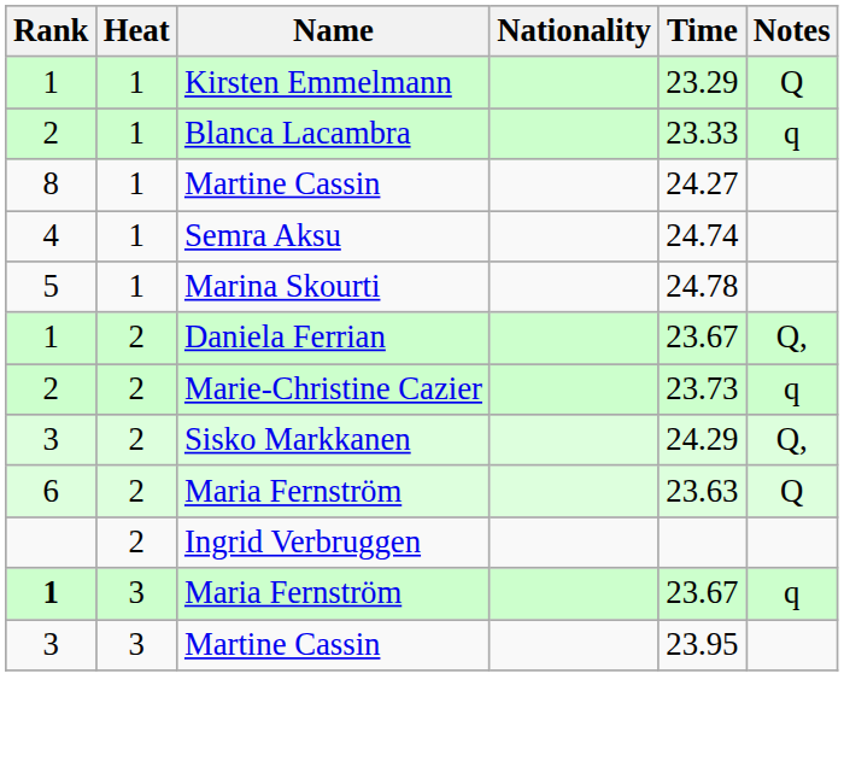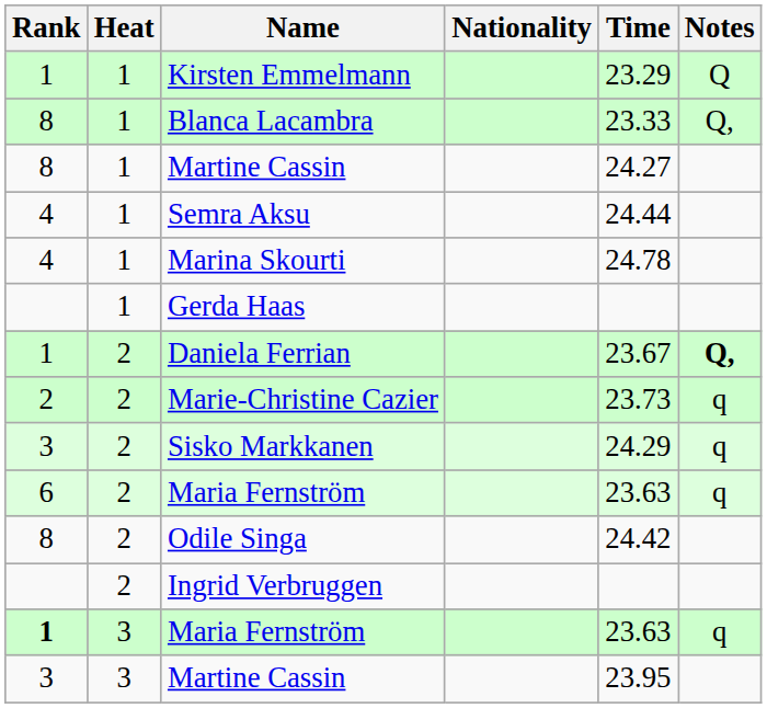 <table class="wikitable sortable" style="text-align:center">
 <tr>
 <th>Rank</th>
 <th>Heat</th>
 <th>Name</th>
 <th>Nationality</th>
 <th>Time</th>
 <th>Notes</th>
 </tr>
 <tr bgcolor=ccffcc>
 <td>1</td>
 <td>1</td>
 <td align="left"><a href='#'>Kirsten Emmelmann</a></td>
 <td align=left></td>
 <td>23.29</td>
 <td>Q</td>
 </tr>
 <tr bgcolor=ccffcc>
-<td>2</td>
+<td>8</td>
 <td>1</td>
 <td align="left"><a href='#'>Blanca Lacambra</a></td>
 <td align=left></td>
 <td>23.33</td>
-<td>q</td>
+<td>Q, </td>
 </tr>
 <tr>
 <td>8</td>
 <td>1</td>
 <td align="left"><a href='#'>Martine Cassin</a></td>
 <td align=left></td>
 <td>24.27</td>
 <td></td>
 </tr>
 <tr>
 <td>4</td>
 <td>1</td>
 <td align="left"><a href='#'>Semra Aksu</a></td>
 <td align=left></td>
-<td>24.74</td>
+<td>24.44</td>
 <td></td>
 </tr>
 <tr>
-<td>5</td>
+<td>4</td>
 <td>1</td>
 <td align="left"><a href='#'>Marina Skourti</a></td>
 <td align=left></td>
 <td>24.78</td>
+<td></td>
+</tr>
+<tr>
+<td></td>
+<td>1</td>
+<td align="left"><a href='#'>Gerda Haas</a></td>
+<td align=left></td>
+<td></td>
 <td></td>
 </tr>
 <tr bgcolor=ccffcc>
 <td>1</td>
 <td>2</td>
 <td align="left"><a href='#'>Daniela Ferrian</a></td>
 <td align=left></td>
 <td>23.67</td>
-<td>Q, </td>
+<td><strong>Q, </strong></td>
 </tr>
 <tr bgcolor=ccffcc>
 <td>2</td>
 <td>2</td>
 <td align="left"><a href='#'>Marie-Christine Cazier</a></td>
 <td align=left></td>
 <td>23.73</td>
 <td>q</td>
 </tr>
 <tr bgcolor=ddffdd>
 <td>3</td>
 <td>2</td>
 <td align="left"><a href='#'>Sisko Markkanen</a></td>
 <td align=left></td>
 <td>24.29</td>
-<td>Q, </td>
+<td>q</td>
 </tr>
 <tr bgcolor=ddffdd>
 <td>6</td>
 <td>2</td>
 <td align="left"><a href='#'>Maria Fernström</a></td>
 <td align=left></td>
 <td>23.63</td>
-<td>Q</td>
+<td>q</td>
+</tr>
+<tr>
+<td>8</td>
+<td>2</td>
+<td align="left"><a href='#'>Odile Singa</a></td>
+<td align=left></td>
+<td>24.42</td>
+<td></td>
 </tr>
 <tr>
 <td></td>
 <td>2</td>
 <td align="left"><a href='#'>Ingrid Verbruggen</a></td>
 <td align=left></td>
 <td></td>
 <td></td>
 </tr>
 <tr bgcolor=ccffcc>
 <td><strong>1</strong></td>
 <td>3</td>
 <td align="left"><a href='#'>Maria Fernström</a></td>
 <td align=left></td>
-<td>23.67</td>
+<td>23.63</td>
 <td>q</td>
 </tr>
 <tr>
 <td>3</td>
 <td>3</td>
 <td align="left"><a href='#'>Martine Cassin</a></td>
 <td align=left></td>
 <td>23.95</td>
 <td></td>
 </tr>
 </table>
